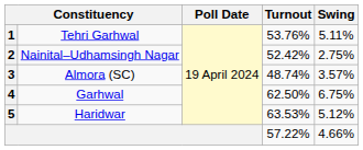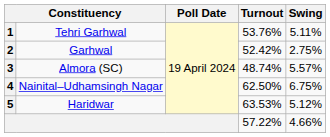 <table class="wikitable sortable" style="text-align:center;">
 <tr>
 <th colspan="2">Constituency</th>
 <th>Poll Date</th>
 <th>Turnout</th>
 <th>Swing</th>
 </tr>
 <tr>
 <th>1</th>
 <td><a href='#'>Tehri Garhwal</a></td>
 <td rowspan="5" bgcolor="#FFFACD">19 April 2024</td>
 <td>53.76%</td>
 <td> 5.11%</td>
 </tr>
 <tr>
 <th>2</th>
-<td><a href='#'>Nainital–Udhamsingh Nagar</a></td>
+<td><a href='#'>Garhwal</a></td>
 <td>52.42%</td>
 <td> 2.75%</td>
 </tr>
 <tr>
 <th>3</th>
 <td><a href='#'>Almora</a> (SC)</td>
 <td>48.74%</td>
-<td> 3.57%</td>
+<td> 5.57%</td>
 </tr>
 <tr>
 <th>4</th>
-<td><a href='#'>Garhwal</a></td>
+<td><a href='#'>Nainital–Udhamsingh Nagar</a></td>
 <td>62.50%</td>
 <td> 6.75%</td>
 </tr>
 <tr>
 <th>5</th>
 <td><a href='#'>Haridwar</a></td>
 <td>63.53%</td>
 <td> 5.12%</td>
 </tr>
 <tr>
 <th colspan="3"></th>
 <td>57.22%</td>
 <td> 4.66%</td>
 </tr>
 </table>
